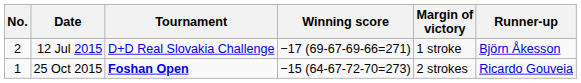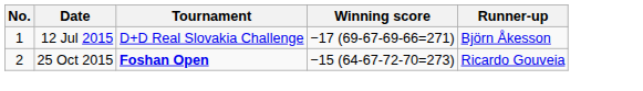 <table class="wikitable" style="font-size:95%;">
 <tr>
 <th>No.</th>
 <th>Date</th>
 <th>Tournament</th>
 <th>Winning score</th>
-<th>Margin of<br>victory</th>
 <th>Runner-up</th>
 </tr>
 <tr>
-<td align=center>2</td>
+<td align=center>1</td>
 <td align=right>12 Jul <a href='#'>2015</a></td>
 <td><a href='#'>D+D Real Slovakia Challenge</a></td>
 <td>−17 (69-67-69-66=271)</td>
-<td>1 stroke</td>
 <td> <a href='#'>Björn Åkesson</a></td>
 </tr>
 <tr>
-<td align=center>1</td>
+<td align=center>2</td>
 <td align=right>25 Oct 2015</td>
 <td><strong><a href='#'>Foshan Open</a></strong></td>
 <td>−15 (64-67-72-70=273)</td>
-<td>2 strokes</td>
 <td> <a href='#'>Ricardo Gouveia</a></td>
 </tr>
 </table>
